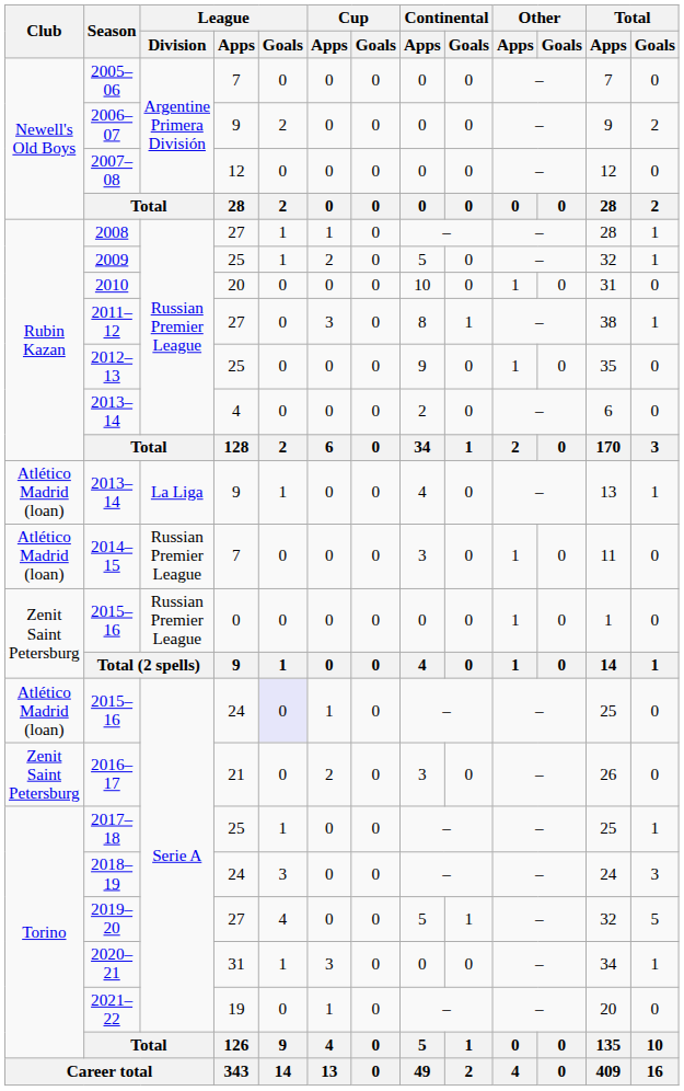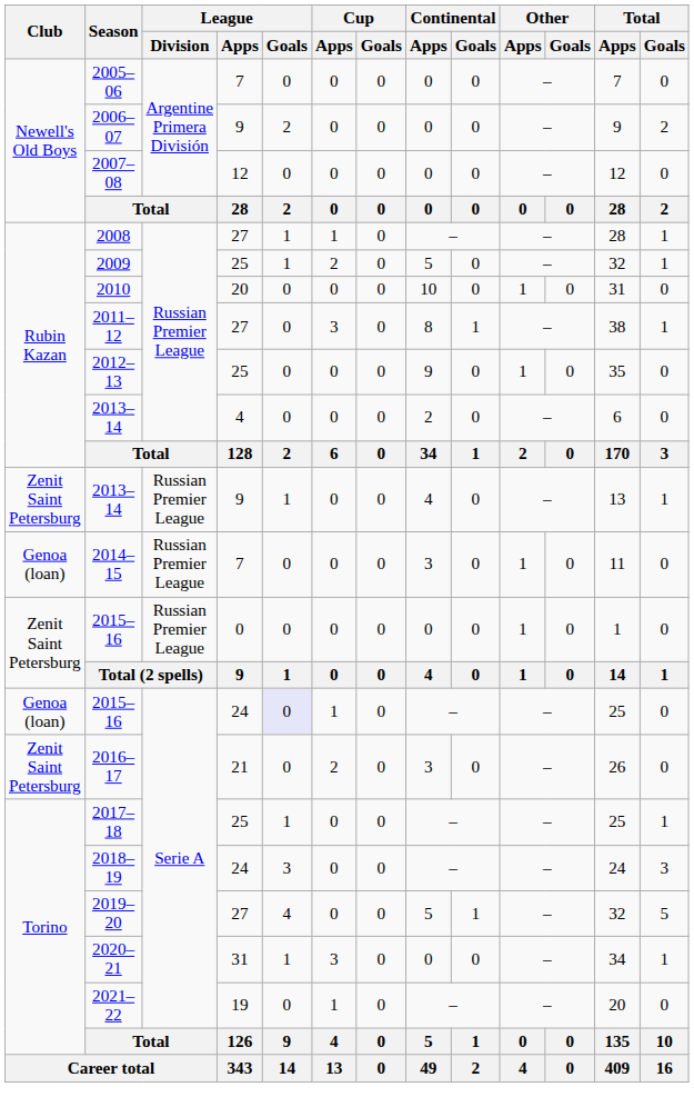 <table class="wikitable" style="text-align: center;">
 <tr>
 <th rowspan="2">Club</th>
 <th rowspan="2">Season</th>
 <th colspan="3">League</th>
 <th colspan="2">Cup</th>
 <th colspan="2">Continental</th>
 <th colspan="2">Other</th>
 <th colspan="2">Total</th>
 </tr>
 <tr>
 <th>Division</th>
 <th>Apps</th>
 <th>Goals</th>
 <th>Apps</th>
 <th>Goals</th>
 <th>Apps</th>
 <th>Goals</th>
 <th>Apps</th>
 <th>Goals</th>
 <th>Apps</th>
 <th>Goals</th>
 </tr>
 <tr>
 <td rowspan="4"><a href='#'>Newell's Old Boys</a></td>
 <td><a href='#'>2005–06</a></td>
 <td rowspan="3"><a href='#'>Argentine Primera División</a></td>
 <td>7</td>
 <td>0</td>
 <td>0</td>
 <td>0</td>
 <td>0</td>
 <td>0</td>
 <td colspan="2">–</td>
 <td>7</td>
 <td>0</td>
 </tr>
 <tr>
 <td><a href='#'>2006–07</a></td>
 <td>9</td>
 <td>2</td>
 <td>0</td>
 <td>0</td>
 <td>0</td>
 <td>0</td>
 <td colspan="2">–</td>
 <td>9</td>
 <td>2</td>
 </tr>
 <tr>
 <td><a href='#'>2007–08</a></td>
 <td>12</td>
 <td>0</td>
 <td>0</td>
 <td>0</td>
 <td>0</td>
 <td>0</td>
 <td colspan="2">–</td>
 <td>12</td>
 <td>0</td>
 </tr>
 <tr>
 <th colspan="2">Total</th>
 <th>28</th>
 <th>2</th>
 <th>0</th>
 <th>0</th>
 <th>0</th>
 <th>0</th>
 <th>0</th>
 <th>0</th>
 <th>28</th>
 <th>2</th>
 </tr>
 <tr>
 <td rowspan=7><a href='#'>Rubin Kazan</a></td>
 <td><a href='#'>2008</a></td>
 <td rowspan=6><a href='#'>Russian Premier League</a></td>
 <td>27</td>
 <td>1</td>
 <td>1</td>
 <td>0</td>
 <td colspan="2">–</td>
 <td colspan="2">–</td>
 <td>28</td>
 <td>1</td>
 </tr>
 <tr>
 <td><a href='#'>2009</a></td>
 <td>25</td>
 <td>1</td>
 <td>2</td>
 <td>0</td>
 <td>5</td>
 <td>0</td>
 <td colspan="2">–</td>
 <td>32</td>
 <td>1</td>
 </tr>
 <tr>
 <td><a href='#'>2010</a></td>
 <td>20</td>
 <td>0</td>
 <td>0</td>
 <td>0</td>
 <td>10</td>
 <td>0</td>
 <td>1</td>
 <td>0</td>
 <td>31</td>
 <td>0</td>
 </tr>
 <tr>
 <td><a href='#'>2011–12</a></td>
 <td>27</td>
 <td>0</td>
 <td>3</td>
 <td>0</td>
 <td>8</td>
 <td>1</td>
 <td colspan="2">–</td>
 <td>38</td>
 <td>1</td>
 </tr>
 <tr>
 <td><a href='#'>2012–13</a></td>
 <td>25</td>
 <td>0</td>
 <td>0</td>
 <td>0</td>
 <td>9</td>
 <td>0</td>
 <td>1</td>
 <td>0</td>
 <td>35</td>
 <td>0</td>
 </tr>
 <tr>
 <td><a href='#'>2013–14</a></td>
 <td>4</td>
 <td>0</td>
 <td>0</td>
 <td>0</td>
 <td>2</td>
 <td>0</td>
 <td colspan="2">–</td>
 <td>6</td>
 <td>0</td>
 </tr>
 <tr>
 <th colspan="2">Total</th>
 <th>128</th>
 <th>2</th>
 <th>6</th>
 <th>0</th>
 <th>34</th>
 <th>1</th>
 <th>2</th>
 <th>0</th>
 <th>170</th>
 <th>3</th>
 </tr>
 <tr>
-<td><a href='#'>Atlético Madrid</a> (loan)</td>
+<td><a href='#'>Zenit Saint Petersburg</a></td>
 <td><a href='#'>2013–14</a></td>
-<td><a href='#'>La Liga</a></td>
+<td>Russian Premier League</td>
 <td>9</td>
 <td>1</td>
 <td>0</td>
 <td>0</td>
 <td>4</td>
 <td>0</td>
 <td colspan="2">–</td>
 <td>13</td>
 <td>1</td>
 </tr>
 <tr>
-<td><a href='#'>Atlético Madrid</a> (loan)</td>
+<td><a href='#'>Genoa</a> (loan)</td>
 <td><a href='#'>2014–15</a></td>
 <td>Russian Premier League</td>
 <td>7</td>
 <td>0</td>
 <td>0</td>
 <td>0</td>
 <td>3</td>
 <td>0</td>
 <td>1</td>
 <td>0</td>
 <td>11</td>
 <td>0</td>
 </tr>
 <tr>
 <td rowspan="2">Zenit Saint Petersburg</td>
 <td><a href='#'>2015–16</a></td>
 <td>Russian Premier League</td>
 <td>0</td>
 <td>0</td>
 <td>0</td>
 <td>0</td>
 <td>0</td>
 <td>0</td>
 <td>1</td>
 <td>0</td>
 <td>1</td>
 <td>0</td>
 </tr>
 <tr>
 <th colspan="2">Total (2 spells)</th>
 <th>9</th>
 <th>1</th>
 <th>0</th>
 <th>0</th>
 <th>4</th>
 <th>0</th>
 <th>1</th>
 <th>0</th>
 <th>14</th>
 <th>1</th>
 </tr>
 <tr>
-<td><a href='#'>Atlético Madrid</a> (loan)</td>
+<td><a href='#'>Genoa</a> (loan)</td>
 <td><a href='#'>2015–16</a></td>
 <td rowspan="7"><a href='#'>Serie A</a></td>
 <td>24</td>
 <td style="background: lavender;">0</td>
 <td>1</td>
 <td>0</td>
 <td colspan="2">–</td>
 <td colspan="2">–</td>
 <td>25</td>
 <td>0</td>
 </tr>
 <tr>
 <td><a href='#'>Zenit Saint Petersburg</a></td>
 <td><a href='#'>2016–17</a></td>
 <td>21</td>
 <td>0</td>
 <td>2</td>
 <td>0</td>
 <td>3</td>
 <td>0</td>
 <td colspan="2">–</td>
 <td>26</td>
 <td>0</td>
 </tr>
 <tr>
 <td rowspan="6"><a href='#'>Torino</a></td>
 <td><a href='#'>2017–18</a></td>
 <td>25</td>
 <td>1</td>
 <td>0</td>
 <td>0</td>
 <td colspan="2">–</td>
 <td colspan="2">–</td>
 <td>25</td>
 <td>1</td>
 </tr>
 <tr>
 <td><a href='#'>2018–19</a></td>
 <td>24</td>
 <td>3</td>
 <td>0</td>
 <td>0</td>
 <td colspan="2">–</td>
 <td colspan="2">–</td>
 <td>24</td>
 <td>3</td>
 </tr>
 <tr>
 <td><a href='#'>2019–20</a></td>
 <td>27</td>
 <td>4</td>
 <td>0</td>
 <td>0</td>
 <td>5</td>
 <td>1</td>
 <td colspan="2">–</td>
 <td>32</td>
 <td>5</td>
 </tr>
 <tr>
 <td><a href='#'>2020–21</a></td>
 <td>31</td>
 <td>1</td>
 <td>3</td>
 <td>0</td>
 <td>0</td>
 <td>0</td>
 <td colspan="2">–</td>
 <td>34</td>
 <td>1</td>
 </tr>
 <tr>
 <td><a href='#'>2021–22</a></td>
 <td>19</td>
 <td>0</td>
 <td>1</td>
 <td>0</td>
 <td colspan="2">–</td>
 <td colspan="2">–</td>
 <td>20</td>
 <td>0</td>
 </tr>
 <tr>
 <th colspan="2">Total</th>
 <th>126</th>
 <th>9</th>
 <th>4</th>
 <th>0</th>
 <th>5</th>
 <th>1</th>
 <th>0</th>
 <th>0</th>
 <th>135</th>
 <th>10</th>
 </tr>
 <tr>
 <th colspan="3">Career total</th>
 <th>343</th>
 <th>14</th>
 <th>13</th>
 <th>0</th>
 <th>49</th>
 <th>2</th>
 <th>4</th>
 <th>0</th>
 <th>409</th>
 <th>16</th>
 </tr>
 </table>
